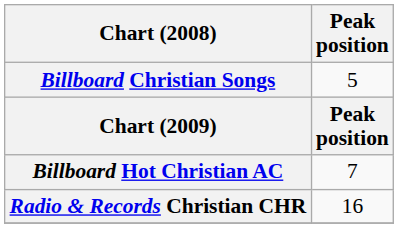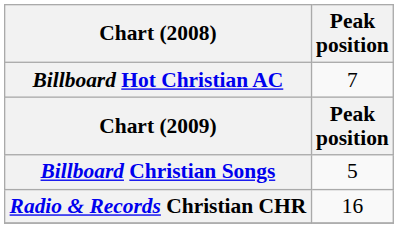 <table class="wikitable plainrowheaders sortable" style="text-align:center;">
 <tr>
 <th scope="col">Chart (2008)</th>
 <th scope="col">Peak<br>position</th>
 </tr>
 <tr>
-<th scope="row"><em><a href='#'>Billboard</a></em> <a href='#'>Christian Songs</a></th>
-<td align="center">5</td>
+<th scope="row"><em>Billboard</em> <a href='#'>Hot Christian AC</a></th>
+<td align="center">7</td>
 </tr>
 <tr>
 <th scope="col">Chart (2009)</th>
 <th scope="col">Peak<br>position</th>
 </tr>
 <tr>
-<th scope="row"><em>Billboard</em> <a href='#'>Hot Christian AC</a></th>
-<td align="center">7</td>
+<th scope="row"><em><a href='#'>Billboard</a></em> <a href='#'>Christian Songs</a></th>
+<td align="center">5</td>
 </tr>
 <tr>
 <th scope="row"><em><a href='#'>Radio & Records</a></em> Christian CHR</th>
 <td align="center">16</td>
 </tr>
 <tr>
 </tr>
 </table>
